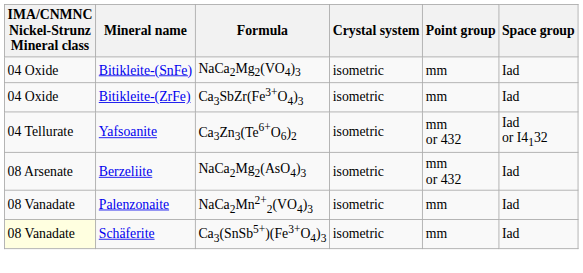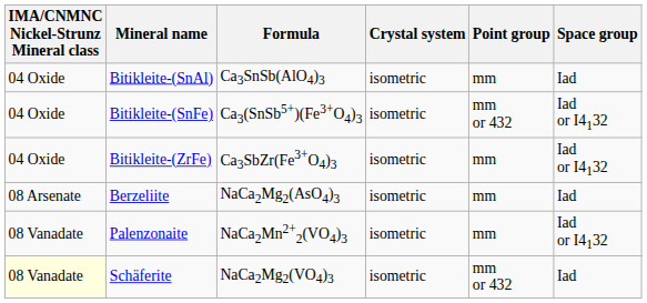 <table class="wikitable">
 <tr>
 <th>IMA/CNMNC <br>Nickel-Strunz <br>Mineral class</th>
 <th>Mineral name</th>
 <th>Formula</th>
 <th>Crystal system</th>
 <th>Point group</th>
 <th>Space group</th>
 </tr>
 <tr>
 <td>04 Oxide</td>
-<td><a href='#'>Bitikleite-(SnFe)</a></td>
-<td>NaCa<sub>2</sub>Mg<sub>2</sub>(VO<sub>4</sub>)<sub>3</sub></td>
+<td><a href='#'>Bitikleite-(SnAl)</a></td>
+<td>Ca<sub>3</sub>SnSb(AlO<sub>4</sub>)<sub>3</sub></td>
 <td>isometric</td>
 <td>mm</td>
 <td>Iad</td>
+</tr>
+<tr>
+<td>04 Oxide</td>
+<td><a href='#'>Bitikleite-(SnFe)</a></td>
+<td>Ca<sub>3</sub>(SnSb<sup>5+</sup>)(Fe<sup>3+</sup>O<sub>4</sub>)<sub>3</sub></td>
+<td>isometric</td>
+<td>mm <br>or 432</td>
+<td>Iad <br> or I4<sub>1</sub>32</td>
 </tr>
 <tr>
 <td>04 Oxide</td>
 <td><a href='#'>Bitikleite-(ZrFe)</a></td>
 <td>Ca<sub>3</sub>SbZr(Fe<sup>3+</sup>O<sub>4</sub>)<sub>3</sub></td>
 <td>isometric</td>
 <td>mm</td>
-<td>Iad</td>
-</tr>
-<tr>
-<td>04 Tellurate</td>
-<td><a href='#'>Yafsoanite</a></td>
-<td>Ca<sub>3</sub>Zn<sub>3</sub>(Te<sup>6+</sup>O<sub>6</sub>)<sub>2</sub></td>
-<td>isometric</td>
-<td>mm <br>or 432</td>
 <td>Iad <br> or I4<sub>1</sub>32</td>
 </tr>
 <tr>
 <td>08 Arsenate</td>
 <td><a href='#'>Berzeliite</a></td>
 <td>NaCa<sub>2</sub>Mg<sub>2</sub>(AsO<sub>4</sub>)<sub>3</sub></td>
 <td>isometric</td>
-<td>mm <br>or 432</td>
+<td>mm</td>
 <td>Iad</td>
 </tr>
 <tr>
 <td>08 Vanadate</td>
 <td><a href='#'>Palenzonaite</a></td>
 <td>NaCa<sub>2</sub>Mn<sup>2+</sup><sub>2</sub>(VO<sub>4</sub>)<sub>3</sub></td>
 <td>isometric</td>
 <td>mm</td>
-<td>Iad</td>
+<td>Iad <br> or I4<sub>1</sub>32</td>
 </tr>
 <tr>
 <td style="background: lightyellow;">08 Vanadate</td>
 <td><a href='#'>Schäferite</a></td>
-<td>Ca<sub>3</sub>(SnSb<sup>5+</sup>)(Fe<sup>3+</sup>O<sub>4</sub>)<sub>3</sub></td>
+<td>NaCa<sub>2</sub>Mg<sub>2</sub>(VO<sub>4</sub>)<sub>3</sub></td>
 <td>isometric</td>
-<td>mm</td>
+<td>mm <br>or 432</td>
 <td>Iad</td>
 </tr>
 </table>
